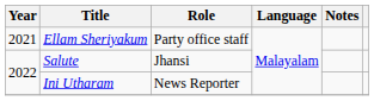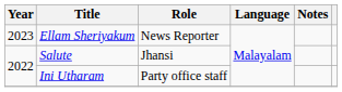 <table class="wikitable sortable plainrowheaders">
 <tr>
 <th scope="col">Year</th>
 <th scope="col">Title</th>
 <th scope="col">Role</th>
 <th scope="col">Language</th>
 <th scope="col">Notes</th>
 <th scope="col"></th>
 </tr>
 <tr>
-<td>2021</td>
+<td>2023</td>
 <td><em><a href='#'>Ellam Sheriyakum</a></em></td>
-<td>Party office staff</td>
+<td>News Reporter</td>
 <td rowspan="3"><a href='#'>Malayalam</a></td>
 <td></td>
 <td></td>
 </tr>
 <tr>
 <td rowspan=2>2022</td>
 <td><em><a href='#'>Salute</a></em></td>
 <td>Jhansi</td>
 <td></td>
 <td></td>
 </tr>
 <tr>
 <td><em><a href='#'>Ini Utharam</a></em></td>
-<td>News Reporter</td>
+<td>Party office staff</td>
 <td></td>
 <td></td>
 </tr>
 <tr>
 </tr>
 </table>
